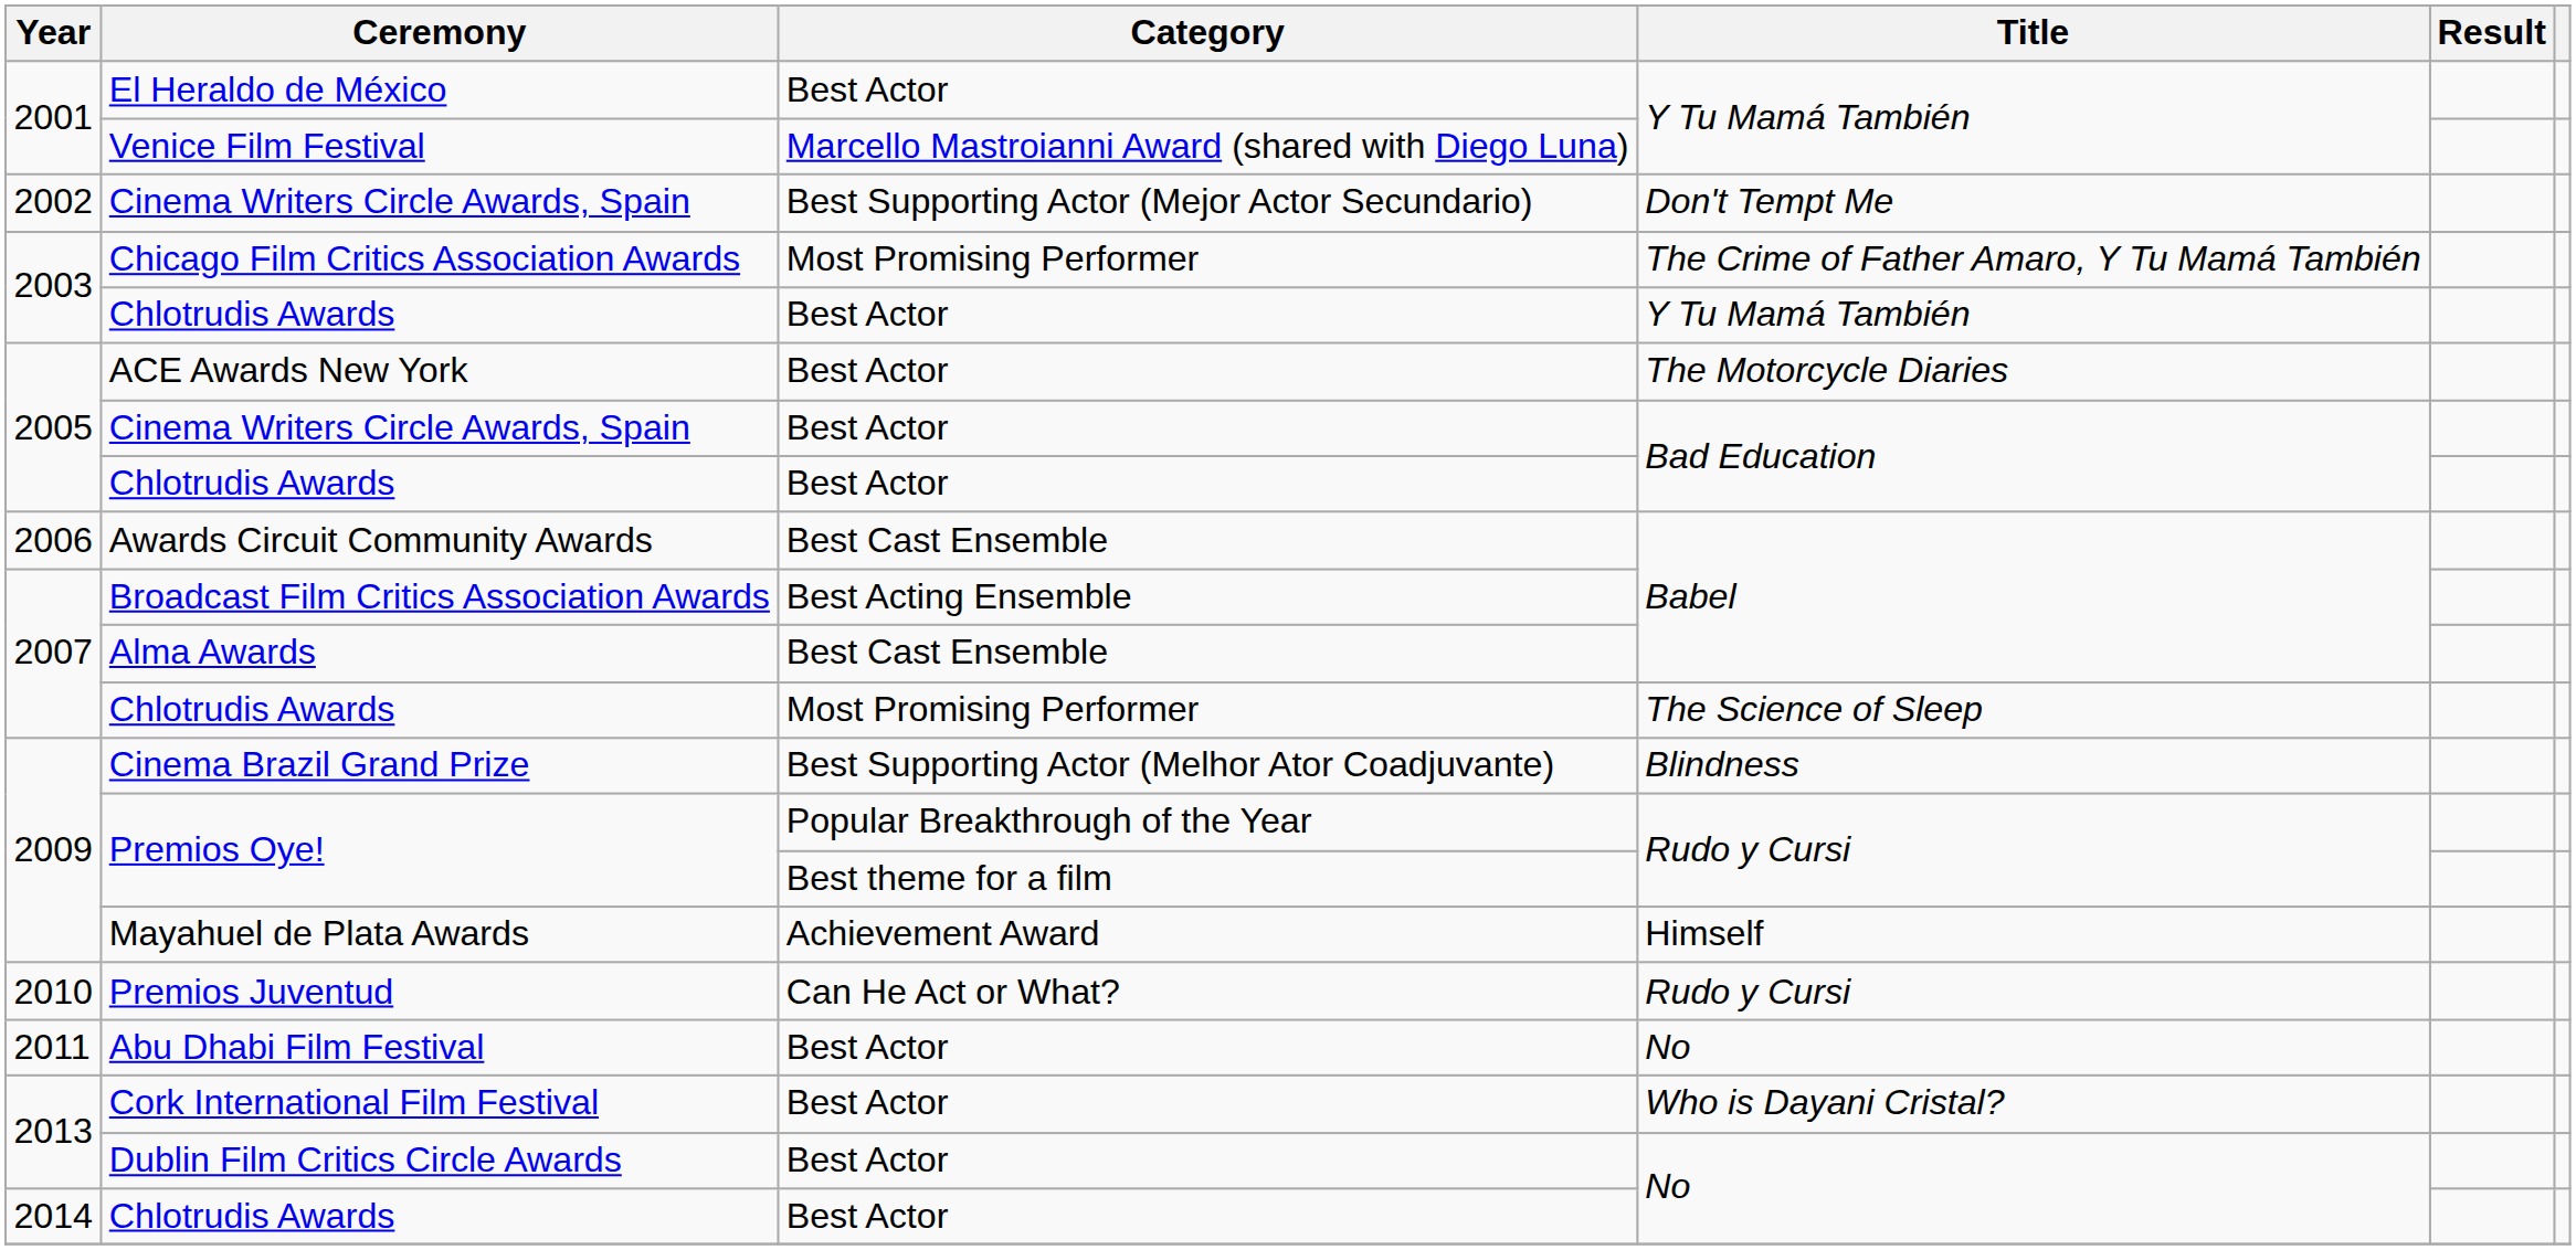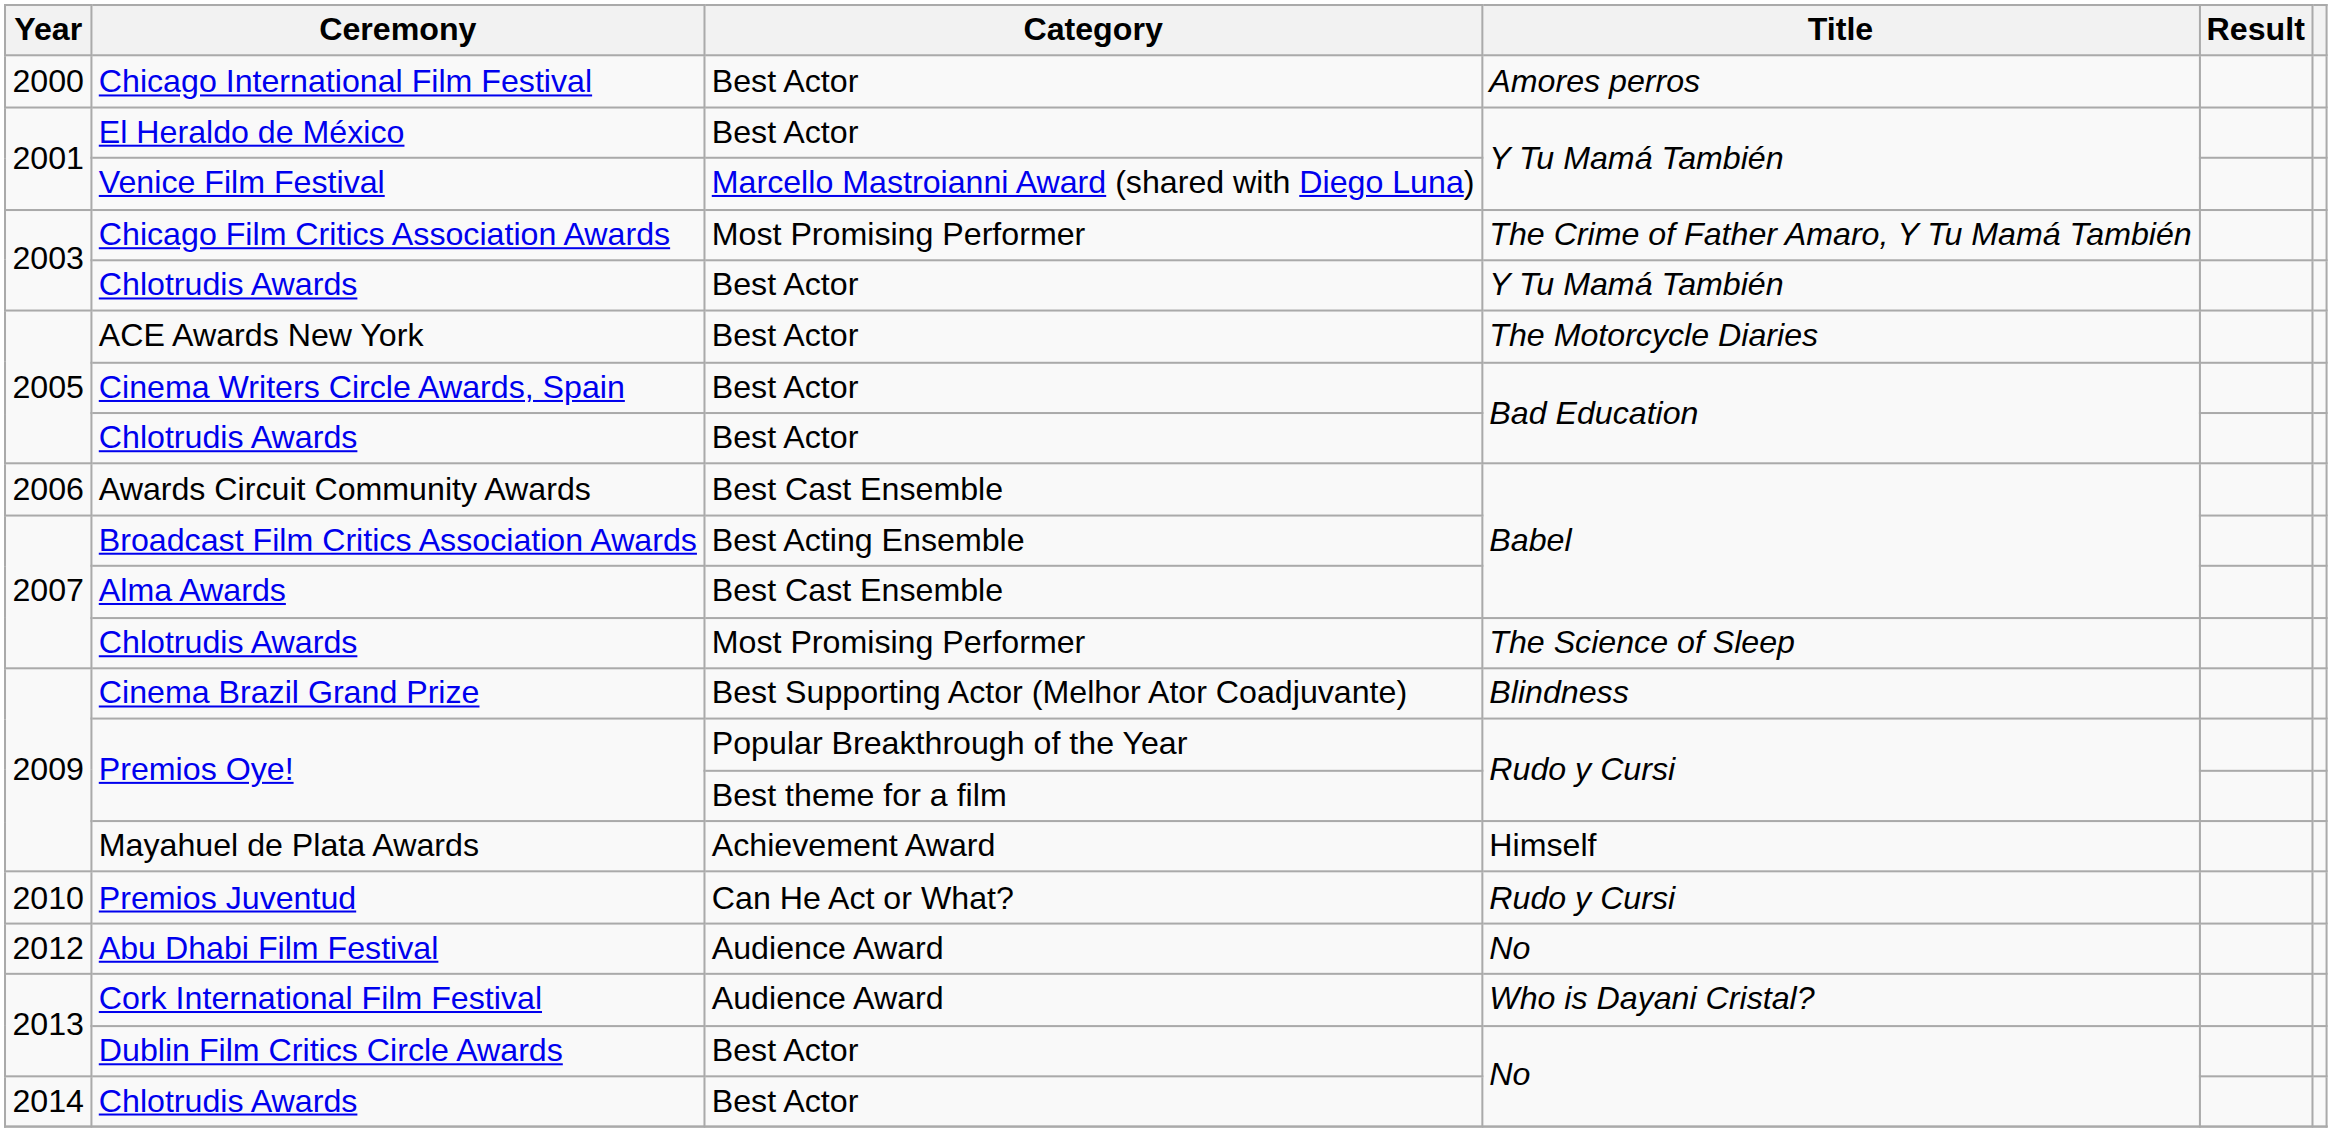 <table class="wikitable">
 <tr>
 <th>Year</th>
 <th>Ceremony</th>
 <th>Category</th>
 <th>Title</th>
 <th>Result</th>
 <th></th>
+</tr>
+<tr>
+<td>2000</td>
+<td><a href='#'>Chicago International Film Festival</a></td>
+<td>Best Actor</td>
+<td><em>Amores perros</em></td>
+<td></td>
+<td></td>
 </tr>
 <tr>
 <td rowspan="2">2001</td>
 <td><a href='#'>El Heraldo de México</a></td>
 <td>Best Actor</td>
 <td rowspan="2"><em>Y Tu Mamá También</em></td>
 <td></td>
 <td></td>
 </tr>
 <tr>
 <td><a href='#'>Venice Film Festival</a></td>
 <td><a href='#'>Marcello Mastroianni Award</a> (shared with <a href='#'>Diego Luna</a>)</td>
-<td></td>
-<td></td>
-</tr>
-<tr>
-<td>2002</td>
-<td><a href='#'>Cinema Writers Circle Awards, Spain</a></td>
-<td>Best Supporting Actor (Mejor Actor Secundario)</td>
-<td><em>Don't Tempt Me</em></td>
 <td></td>
 <td></td>
 </tr>
 <tr>
 <td rowspan="2">2003</td>
 <td><a href='#'>Chicago Film Critics Association Awards</a></td>
 <td>Most Promising Performer</td>
 <td><em>The Crime of Father Amaro,</em> <em>Y Tu Mamá También</em></td>
 <td></td>
 <td></td>
 </tr>
 <tr>
 <td><a href='#'>Chlotrudis Awards</a></td>
 <td>Best Actor</td>
 <td><em>Y Tu Mamá También</em></td>
 <td></td>
 <td></td>
 </tr>
 <tr>
 <td rowspan="3">2005</td>
 <td>ACE Awards New York</td>
 <td>Best Actor</td>
 <td><em>The Motorcycle Diaries</em></td>
 <td></td>
 <td></td>
 </tr>
 <tr>
 <td><a href='#'>Cinema Writers Circle Awards, Spain</a></td>
 <td>Best Actor</td>
 <td rowspan="2"><em>Bad Education</em></td>
 <td></td>
 <td></td>
 </tr>
 <tr>
 <td><a href='#'>Chlotrudis Awards</a></td>
 <td>Best Actor</td>
 <td></td>
 <td></td>
 </tr>
 <tr>
 <td>2006</td>
 <td>Awards Circuit Community Awards</td>
 <td>Best Cast Ensemble</td>
 <td rowspan="3"><em>Babel</em></td>
 <td></td>
 <td></td>
 </tr>
 <tr>
 <td rowspan="3">2007</td>
 <td><a href='#'>Broadcast Film Critics Association Awards</a></td>
 <td>Best Acting Ensemble</td>
 <td></td>
 <td></td>
 </tr>
 <tr>
 <td><a href='#'>Alma Awards</a></td>
 <td>Best Cast Ensemble</td>
 <td></td>
 <td></td>
 </tr>
 <tr>
 <td><a href='#'>Chlotrudis Awards</a></td>
 <td>Most Promising Performer</td>
 <td><em>The Science of Sleep</em></td>
 <td></td>
 <td></td>
 </tr>
 <tr>
 <td rowspan="4">2009</td>
 <td><a href='#'>Cinema Brazil Grand Prize</a></td>
 <td>Best Supporting Actor (Melhor Ator Coadjuvante)</td>
 <td><em>Blindness</em></td>
 <td></td>
 <td></td>
 </tr>
 <tr>
 <td rowspan="2"><a href='#'>Premios Oye!</a></td>
 <td>Popular Breakthrough of the Year</td>
 <td rowspan="2"><em>Rudo y Cursi</em></td>
 <td></td>
 <td></td>
 </tr>
 <tr>
 <td>Best theme for a film</td>
 <td></td>
 <td></td>
 </tr>
 <tr>
 <td>Mayahuel de Plata Awards</td>
 <td>Achievement Award</td>
 <td>Himself</td>
 <td></td>
 <td></td>
 </tr>
 <tr>
 <td>2010</td>
 <td><a href='#'>Premios Juventud</a></td>
 <td>Can He Act or What?</td>
 <td><em>Rudo y Cursi</em></td>
 <td></td>
 <td></td>
 </tr>
 <tr>
-<td>2011</td>
+<td>2012</td>
 <td><a href='#'>Abu Dhabi Film Festival</a></td>
-<td>Best Actor</td>
+<td>Audience Award</td>
 <td><em>No</em></td>
 <td></td>
 <td></td>
 </tr>
 <tr>
 <td rowspan="2">2013</td>
 <td><a href='#'>Cork International Film Festival</a></td>
-<td>Best Actor</td>
+<td>Audience Award</td>
 <td><em>Who is Dayani Cristal?</em></td>
 <td></td>
 <td></td>
 </tr>
 <tr>
 <td><a href='#'>Dublin Film Critics Circle Awards</a></td>
 <td>Best Actor</td>
 <td rowspan="2"><em>No</em></td>
 <td></td>
 <td></td>
 </tr>
 <tr>
 <td>2014</td>
 <td><a href='#'>Chlotrudis Awards</a></td>
 <td>Best Actor</td>
 <td></td>
 <td></td>
 </tr>
 <tr>
 </tr>
 </table>
